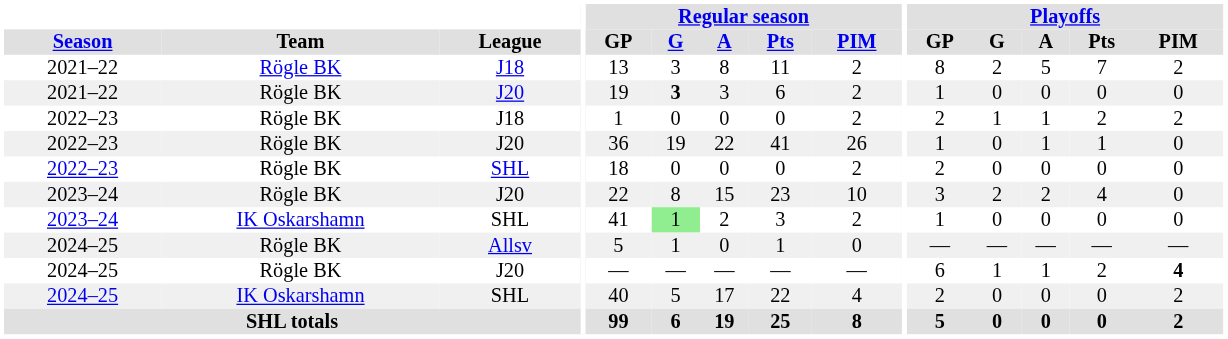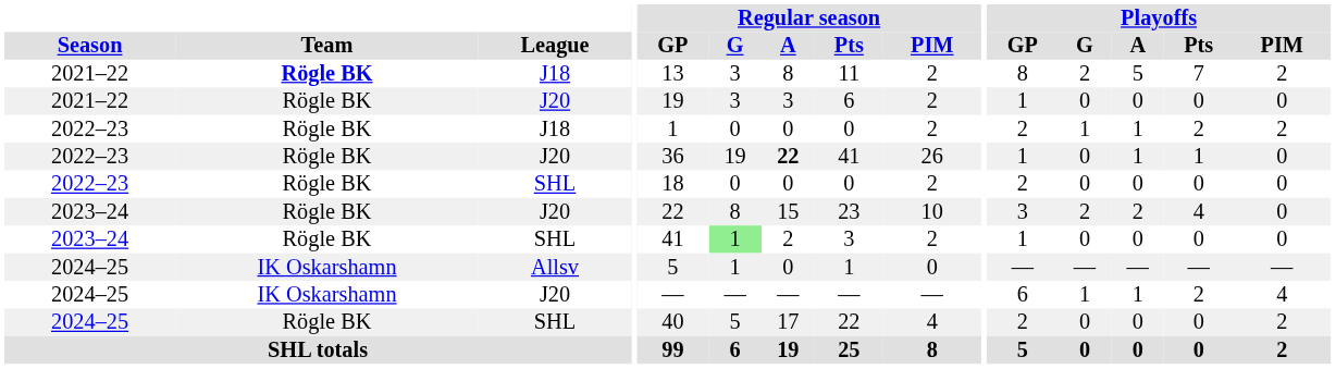 <table border="0" cellpadding="1" cellspacing="0" style="text-align:center; width:60em">
 <tr bgcolor="#e0e0e0">
 <th colspan="3" bgcolor="#ffffff"></th>
 <th rowspan="100" bgcolor="#ffffff"></th>
 <th colspan="5"><a href='#'>Regular season</a></th>
 <th rowspan="100" bgcolor="#ffffff"></th>
 <th colspan="5"><a href='#'>Playoffs</a></th>
 </tr>
 <tr bgcolor="#e0e0e0">
 <th><a href='#'>Season</a></th>
 <th>Team</th>
 <th>League</th>
 <th>GP</th>
 <th><a href='#'>G</a></th>
 <th><a href='#'>A</a></th>
 <th><a href='#'>Pts</a></th>
 <th><a href='#'>PIM</a></th>
 <th>GP</th>
 <th>G</th>
 <th>A</th>
 <th>Pts</th>
 <th>PIM</th>
 </tr>
 <tr>
 <td>2021–22</td>
-<td><a href='#'>Rögle BK</a></td>
+<td><strong><a href='#'>Rögle BK</a></strong></td>
 <td><a href='#'>J18</a></td>
 <td>13</td>
 <td>3</td>
 <td>8</td>
 <td>11</td>
 <td>2</td>
 <td>8</td>
 <td>2</td>
 <td>5</td>
 <td>7</td>
 <td>2</td>
 </tr>
 <tr bgcolor="#f0f0f0">
 <td>2021–22</td>
 <td>Rögle BK</td>
 <td><a href='#'>J20</a></td>
 <td>19</td>
-<td><strong>3</strong></td>
+<td>3</td>
 <td>3</td>
 <td>6</td>
 <td>2</td>
 <td>1</td>
 <td>0</td>
 <td>0</td>
 <td>0</td>
 <td>0</td>
 </tr>
 <tr>
 <td>2022–23</td>
 <td>Rögle BK</td>
 <td>J18</td>
 <td>1</td>
 <td>0</td>
 <td>0</td>
 <td>0</td>
 <td>2</td>
 <td>2</td>
 <td>1</td>
 <td>1</td>
 <td>2</td>
 <td>2</td>
 </tr>
 <tr bgcolor="#f0f0f0">
 <td>2022–23</td>
 <td>Rögle BK</td>
 <td>J20</td>
 <td>36</td>
 <td>19</td>
-<td>22</td>
+<td><strong>22</strong></td>
 <td>41</td>
 <td>26</td>
 <td>1</td>
 <td>0</td>
 <td>1</td>
 <td>1</td>
 <td>0</td>
 </tr>
 <tr>
 <td><a href='#'>2022–23</a></td>
 <td>Rögle BK</td>
 <td><a href='#'>SHL</a></td>
 <td>18</td>
 <td>0</td>
 <td>0</td>
 <td>0</td>
 <td>2</td>
 <td>2</td>
 <td>0</td>
 <td>0</td>
 <td>0</td>
 <td>0</td>
 </tr>
 <tr bgcolor="#f0f0f0">
 <td>2023–24</td>
 <td>Rögle BK</td>
 <td>J20</td>
 <td>22</td>
 <td>8</td>
 <td>15</td>
 <td>23</td>
 <td>10</td>
 <td>3</td>
 <td>2</td>
 <td>2</td>
 <td>4</td>
 <td>0</td>
 </tr>
 <tr>
 <td><a href='#'>2023–24</a></td>
-<td><a href='#'>IK Oskarshamn</a></td>
+<td>Rögle BK</td>
 <td>SHL</td>
 <td>41</td>
 <td style="background: lightgreen;">1</td>
 <td>2</td>
 <td>3</td>
 <td>2</td>
 <td>1</td>
 <td>0</td>
 <td>0</td>
 <td>0</td>
 <td>0</td>
 </tr>
 <tr bgcolor="#f0f0f0">
 <td>2024–25</td>
-<td>Rögle BK</td>
+<td><a href='#'>IK Oskarshamn</a></td>
 <td><a href='#'>Allsv</a></td>
 <td>5</td>
 <td>1</td>
 <td>0</td>
 <td>1</td>
 <td>0</td>
 <td>—</td>
 <td>—</td>
 <td>—</td>
 <td>—</td>
 <td>—</td>
 </tr>
 <tr>
 <td>2024–25</td>
-<td>Rögle BK</td>
+<td><a href='#'>IK Oskarshamn</a></td>
 <td>J20</td>
 <td>—</td>
 <td>—</td>
 <td>—</td>
 <td>—</td>
 <td>—</td>
 <td>6</td>
 <td>1</td>
 <td>1</td>
 <td>2</td>
-<td><strong>4</strong></td>
+<td>4</td>
 </tr>
 <tr bgcolor="#f0f0f0">
 <td><a href='#'>2024–25</a></td>
-<td><a href='#'>IK Oskarshamn</a></td>
+<td>Rögle BK</td>
 <td>SHL</td>
 <td>40</td>
 <td>5</td>
 <td>17</td>
 <td>22</td>
 <td>4</td>
 <td>2</td>
 <td>0</td>
 <td>0</td>
 <td>0</td>
 <td>2</td>
 </tr>
 <tr bgcolor="#e0e0e0">
 <th colspan="3">SHL totals</th>
 <th>99</th>
 <th>6</th>
 <th>19</th>
 <th>25</th>
 <th>8</th>
 <th>5</th>
 <th>0</th>
 <th>0</th>
 <th>0</th>
 <th>2</th>
 </tr>
 </table>
